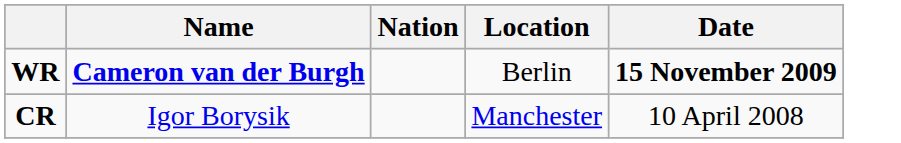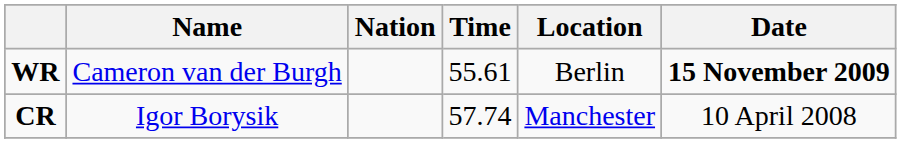 <table class=wikitable style=text-align:center>
 <tr>
 <th></th>
 <th>Name</th>
 <th>Nation</th>
+<th>Time</th>
 <th>Location</th>
 <th>Date</th>
 </tr>
 <tr>
 <td><strong>WR</strong></td>
-<td><strong><a href='#'>Cameron van der Burgh</a></strong></td>
+<td><a href='#'>Cameron van der Burgh</a></td>
 <td></td>
+<td align=left>55.61</td>
 <td>Berlin</td>
 <td><strong>15 November 2009</strong></td>
 </tr>
 <tr>
 <td><strong>CR</strong></td>
 <td><a href='#'>Igor Borysik</a></td>
 <td></td>
+<td align=left>57.74</td>
 <td><a href='#'>Manchester</a></td>
 <td>10 April 2008</td>
 </tr>
 </table>
